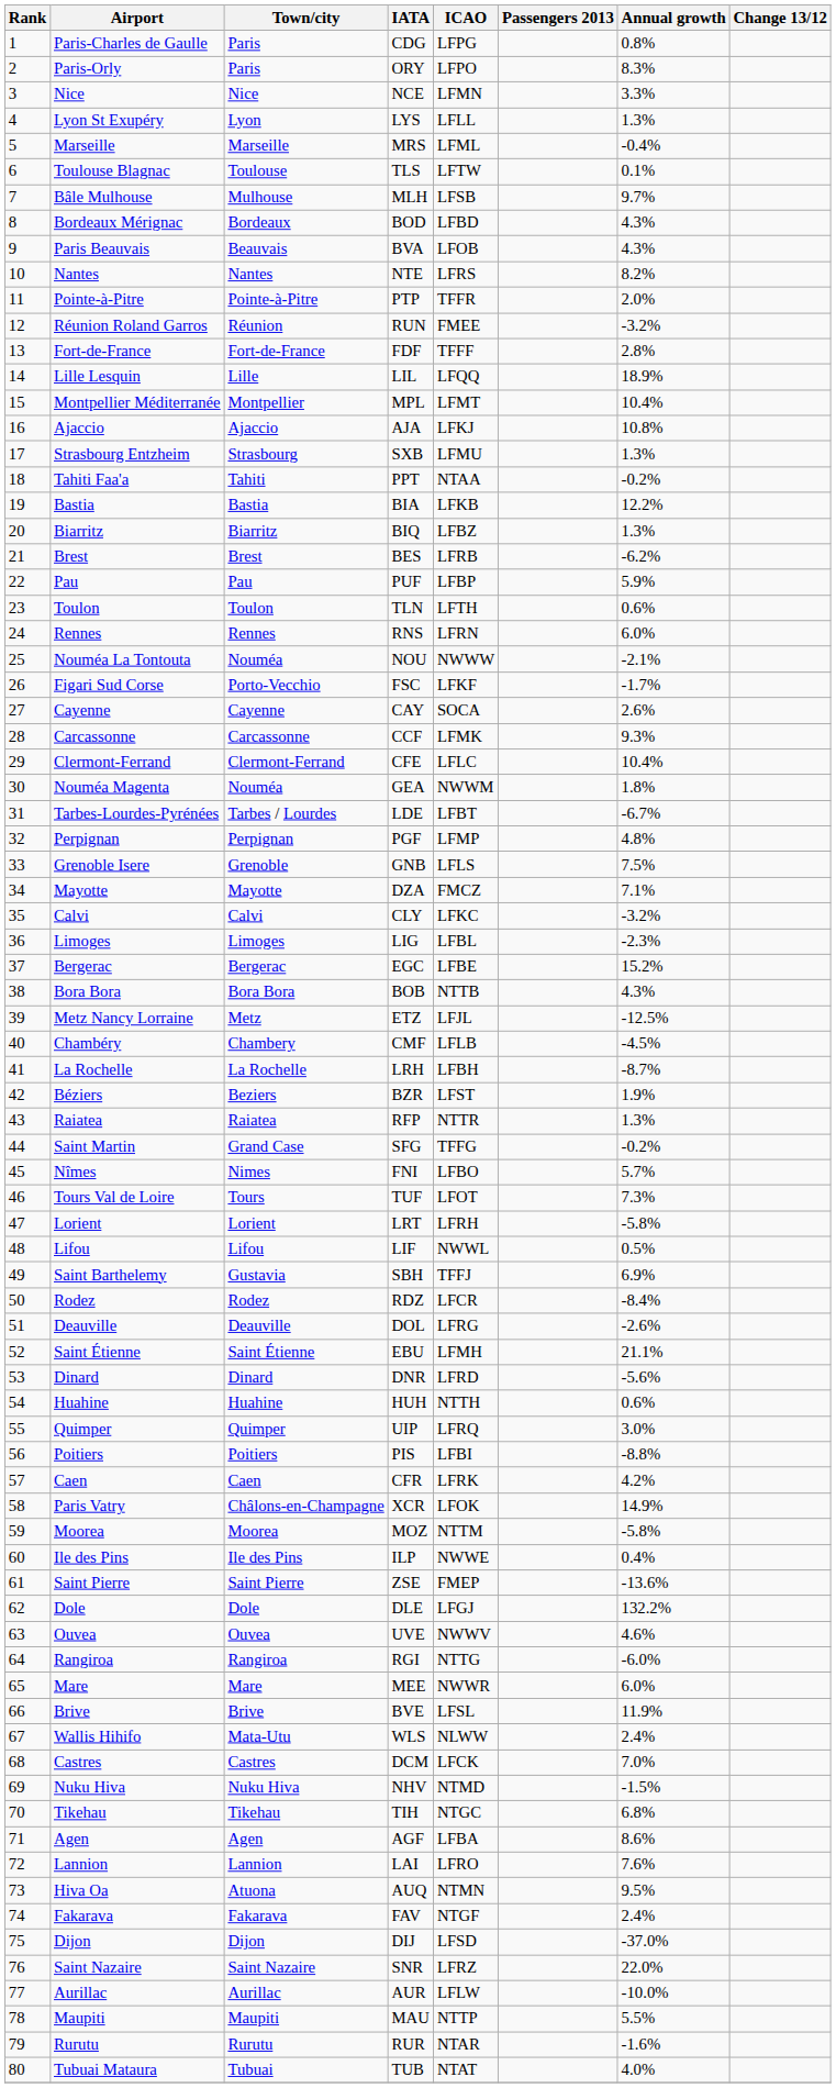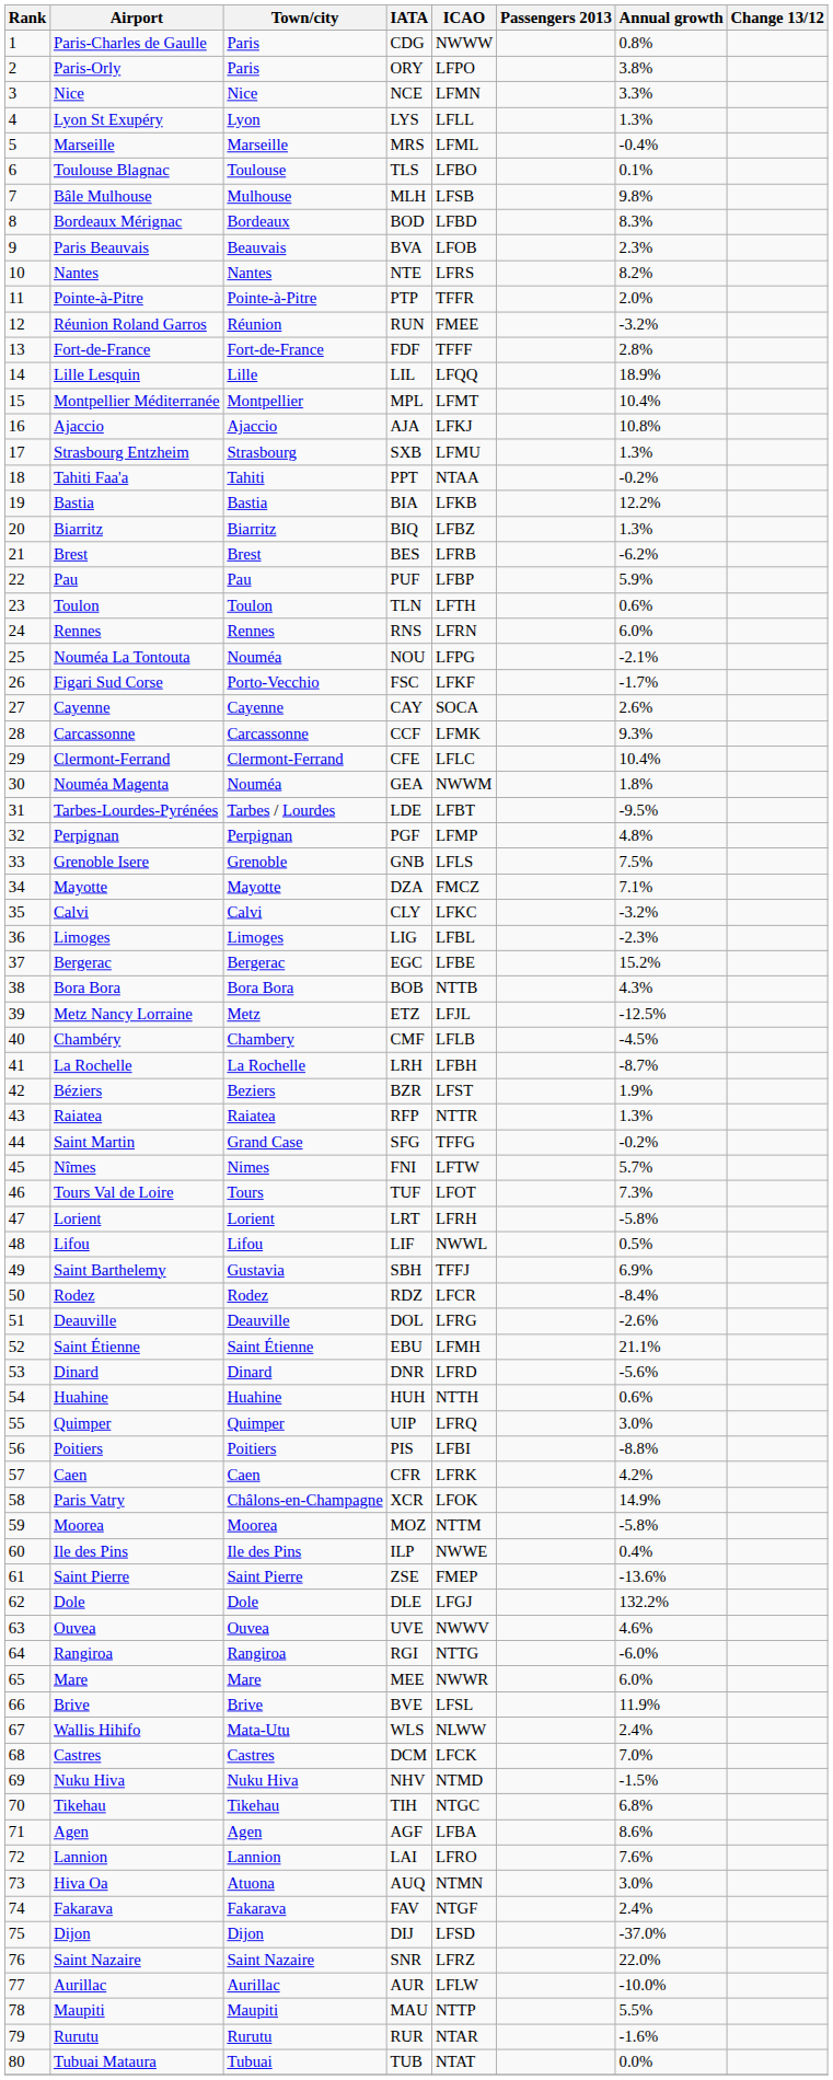 <table class="wikitable sortable">
 <tr>
 <th>Rank</th>
 <th>Airport</th>
 <th>Town/city</th>
 <th>IATA</th>
 <th>ICAO</th>
 <th>Passengers 2013</th>
 <th>Annual growth</th>
 <th>Change 13/12</th>
 </tr>
 <tr>
 <td>1</td>
 <td><a href='#'>Paris-Charles de Gaulle</a></td>
 <td><a href='#'>Paris</a></td>
 <td>CDG</td>
-<td>LFPG</td>
+<td>NWWW</td>
 <td style="text-align: right"></td>
 <td> 0.8%</td>
 <td></td>
 </tr>
 <tr>
 <td>2</td>
 <td><a href='#'>Paris-Orly</a></td>
 <td><a href='#'>Paris</a></td>
 <td>ORY</td>
 <td>LFPO</td>
 <td style="text-align: right"></td>
-<td> 8.3%</td>
+<td> 3.8%</td>
 <td></td>
 </tr>
 <tr>
 <td>3</td>
 <td><a href='#'>Nice</a></td>
 <td><a href='#'>Nice</a></td>
 <td>NCE</td>
 <td>LFMN</td>
 <td style="text-align: right"></td>
 <td> 3.3%</td>
 <td></td>
 </tr>
 <tr>
 <td>4</td>
 <td><a href='#'>Lyon St Exupéry</a></td>
 <td><a href='#'>Lyon</a></td>
 <td>LYS</td>
 <td>LFLL</td>
 <td style="text-align: right"></td>
 <td> 1.3%</td>
 <td></td>
 </tr>
 <tr>
 <td>5</td>
 <td><a href='#'>Marseille</a></td>
 <td><a href='#'>Marseille</a></td>
 <td>MRS</td>
 <td>LFML</td>
 <td style="text-align: right"></td>
 <td> -0.4%</td>
 <td></td>
 </tr>
 <tr>
 <td>6</td>
 <td><a href='#'>Toulouse Blagnac</a></td>
 <td><a href='#'>Toulouse</a></td>
 <td>TLS</td>
-<td>LFTW</td>
+<td>LFBO</td>
 <td style="text-align: right"></td>
 <td> 0.1%</td>
 <td></td>
 </tr>
 <tr>
 <td>7</td>
 <td><a href='#'>Bâle Mulhouse</a></td>
 <td><a href='#'>Mulhouse</a></td>
 <td>MLH</td>
 <td>LFSB</td>
 <td style="text-align: right"></td>
-<td> 9.7%</td>
+<td> 9.8%</td>
 <td></td>
 </tr>
 <tr>
 <td>8</td>
 <td><a href='#'>Bordeaux Mérignac</a></td>
 <td><a href='#'>Bordeaux</a></td>
 <td>BOD</td>
 <td>LFBD</td>
 <td style="text-align: right"></td>
-<td> 4.3%</td>
+<td> 8.3%</td>
 <td></td>
 </tr>
 <tr>
 <td>9</td>
 <td><a href='#'>Paris Beauvais</a></td>
 <td><a href='#'>Beauvais</a></td>
 <td>BVA</td>
 <td>LFOB</td>
 <td style="text-align: right"></td>
-<td> 4.3%</td>
+<td> 2.3%</td>
 <td></td>
 </tr>
 <tr>
 <td>10</td>
 <td><a href='#'>Nantes</a></td>
 <td><a href='#'>Nantes</a></td>
 <td>NTE</td>
 <td>LFRS</td>
 <td style="text-align: right"></td>
 <td> 8.2%</td>
 <td></td>
 </tr>
 <tr>
 <td>11</td>
 <td><a href='#'>Pointe-à-Pitre</a></td>
 <td><a href='#'>Pointe-à-Pitre</a></td>
 <td>PTP</td>
 <td>TFFR</td>
 <td style="text-align: right"></td>
 <td> 2.0%</td>
 <td></td>
 </tr>
 <tr>
 <td>12</td>
 <td><a href='#'>Réunion Roland Garros</a></td>
 <td><a href='#'>Réunion</a></td>
 <td>RUN</td>
 <td>FMEE</td>
 <td style="text-align: right"></td>
 <td> -3.2%</td>
 <td></td>
 </tr>
 <tr>
 <td>13</td>
 <td><a href='#'>Fort-de-France</a></td>
 <td><a href='#'>Fort-de-France</a></td>
 <td>FDF</td>
 <td>TFFF</td>
 <td style="text-align: right"></td>
 <td> 2.8%</td>
 <td></td>
 </tr>
 <tr>
 <td>14</td>
 <td><a href='#'>Lille Lesquin</a></td>
 <td><a href='#'>Lille</a></td>
 <td>LIL</td>
 <td>LFQQ</td>
 <td style="text-align: right"></td>
 <td> 18.9%</td>
 <td></td>
 </tr>
 <tr>
 <td>15</td>
 <td><a href='#'>Montpellier Méditerranée</a></td>
 <td><a href='#'>Montpellier</a></td>
 <td>MPL</td>
 <td>LFMT</td>
 <td style="text-align: right"></td>
 <td> 10.4%</td>
 <td></td>
 </tr>
 <tr>
 <td>16</td>
 <td><a href='#'>Ajaccio</a></td>
 <td><a href='#'>Ajaccio</a></td>
 <td>AJA</td>
 <td>LFKJ</td>
 <td style="text-align: right"></td>
 <td> 10.8%</td>
 <td></td>
 </tr>
 <tr>
 <td>17</td>
 <td><a href='#'>Strasbourg Entzheim</a></td>
 <td><a href='#'>Strasbourg</a></td>
 <td>SXB</td>
 <td>LFMU</td>
 <td style="text-align: right"></td>
 <td> 1.3%</td>
 <td></td>
 </tr>
 <tr>
 <td>18</td>
 <td><a href='#'>Tahiti Faa'a</a></td>
 <td><a href='#'>Tahiti</a></td>
 <td>PPT</td>
 <td>NTAA</td>
 <td style="text-align: right"></td>
 <td> -0.2%</td>
 <td></td>
 </tr>
 <tr>
 <td>19</td>
 <td><a href='#'>Bastia</a></td>
 <td><a href='#'>Bastia</a></td>
 <td>BIA</td>
 <td>LFKB</td>
 <td style="text-align: right"></td>
 <td> 12.2%</td>
 <td></td>
 </tr>
 <tr>
 <td>20</td>
 <td><a href='#'>Biarritz</a></td>
 <td><a href='#'>Biarritz</a></td>
 <td>BIQ</td>
 <td>LFBZ</td>
 <td style="text-align: right"></td>
 <td> 1.3%</td>
 <td></td>
 </tr>
 <tr>
 <td>21</td>
 <td><a href='#'>Brest</a></td>
 <td><a href='#'>Brest</a></td>
 <td>BES</td>
 <td>LFRB</td>
 <td style="text-align: right"></td>
 <td> -6.2%</td>
 <td></td>
 </tr>
 <tr>
 <td>22</td>
 <td><a href='#'>Pau</a></td>
 <td><a href='#'>Pau</a></td>
 <td>PUF</td>
 <td>LFBP</td>
 <td style="text-align: right"></td>
 <td> 5.9%</td>
 <td></td>
 </tr>
 <tr>
 <td>23</td>
 <td><a href='#'>Toulon</a></td>
 <td><a href='#'>Toulon</a></td>
 <td>TLN</td>
 <td>LFTH</td>
 <td style="text-align: right"></td>
 <td> 0.6%</td>
 <td></td>
 </tr>
 <tr>
 <td>24</td>
 <td><a href='#'>Rennes</a></td>
 <td><a href='#'>Rennes</a></td>
 <td>RNS</td>
 <td>LFRN</td>
 <td style="text-align: right"></td>
 <td> 6.0%</td>
 <td></td>
 </tr>
 <tr>
 <td>25</td>
 <td><a href='#'>Nouméa La Tontouta</a></td>
 <td><a href='#'>Nouméa</a></td>
 <td>NOU</td>
-<td>NWWW</td>
+<td>LFPG</td>
 <td style="text-align: right"></td>
 <td> -2.1%</td>
 <td></td>
 </tr>
 <tr>
 <td>26</td>
 <td><a href='#'>Figari Sud Corse</a></td>
 <td><a href='#'>Porto-Vecchio</a></td>
 <td>FSC</td>
 <td>LFKF</td>
 <td style="text-align: right"></td>
 <td> -1.7%</td>
 <td></td>
 </tr>
 <tr>
 <td>27</td>
 <td><a href='#'>Cayenne</a></td>
 <td><a href='#'>Cayenne</a></td>
 <td>CAY</td>
 <td>SOCA</td>
 <td style="text-align: right"></td>
 <td> 2.6%</td>
 <td></td>
 </tr>
 <tr>
 <td>28</td>
 <td><a href='#'>Carcassonne</a></td>
 <td><a href='#'>Carcassonne</a></td>
 <td>CCF</td>
 <td>LFMK</td>
 <td style="text-align: right"></td>
 <td> 9.3%</td>
 <td></td>
 </tr>
 <tr>
 <td>29</td>
 <td><a href='#'>Clermont-Ferrand</a></td>
 <td><a href='#'>Clermont-Ferrand</a></td>
 <td>CFE</td>
 <td>LFLC</td>
 <td style="text-align: right"></td>
 <td> 10.4%</td>
 <td></td>
 </tr>
 <tr>
 <td>30</td>
 <td><a href='#'>Nouméa Magenta</a></td>
 <td><a href='#'>Nouméa</a></td>
 <td>GEA</td>
 <td>NWWM</td>
 <td style="text-align: right"></td>
 <td> 1.8%</td>
 <td></td>
 </tr>
 <tr>
 <td>31</td>
 <td><a href='#'>Tarbes-Lourdes-Pyrénées</a></td>
 <td><a href='#'>Tarbes</a> / <a href='#'>Lourdes</a></td>
 <td>LDE</td>
 <td>LFBT</td>
 <td style="text-align: right"></td>
-<td> -6.7%</td>
+<td> -9.5%</td>
 <td></td>
 </tr>
 <tr>
 <td>32</td>
 <td><a href='#'>Perpignan</a></td>
 <td><a href='#'>Perpignan</a></td>
 <td>PGF</td>
 <td>LFMP</td>
 <td style="text-align: right"></td>
 <td> 4.8%</td>
 <td></td>
 </tr>
 <tr>
 <td>33</td>
 <td><a href='#'>Grenoble Isere</a></td>
 <td><a href='#'>Grenoble</a></td>
 <td>GNB</td>
 <td>LFLS</td>
 <td style="text-align: right"></td>
 <td> 7.5%</td>
 <td></td>
 </tr>
 <tr>
 <td>34</td>
 <td><a href='#'>Mayotte</a></td>
 <td><a href='#'>Mayotte</a></td>
 <td>DZA</td>
 <td>FMCZ</td>
 <td style="text-align: right"></td>
 <td> 7.1%</td>
 <td></td>
 </tr>
 <tr>
 <td>35</td>
 <td><a href='#'>Calvi</a></td>
 <td><a href='#'>Calvi</a></td>
 <td>CLY</td>
 <td>LFKC</td>
 <td style="text-align: right"></td>
 <td> -3.2%</td>
 <td></td>
 </tr>
 <tr>
 <td>36</td>
 <td><a href='#'>Limoges</a></td>
 <td><a href='#'>Limoges</a></td>
 <td>LIG</td>
 <td>LFBL</td>
 <td style="text-align: right"></td>
 <td> -2.3%</td>
 <td></td>
 </tr>
 <tr>
 <td>37</td>
 <td><a href='#'>Bergerac</a></td>
 <td><a href='#'>Bergerac</a></td>
 <td>EGC</td>
 <td>LFBE</td>
 <td style="text-align: right"></td>
 <td> 15.2%</td>
 <td></td>
 </tr>
 <tr>
 <td>38</td>
 <td><a href='#'>Bora Bora</a></td>
 <td><a href='#'>Bora Bora</a></td>
 <td>BOB</td>
 <td>NTTB</td>
 <td style="text-align: right"></td>
 <td> 4.3%</td>
 <td></td>
 </tr>
 <tr>
 <td>39</td>
 <td><a href='#'>Metz Nancy Lorraine</a></td>
 <td><a href='#'>Metz</a></td>
 <td>ETZ</td>
 <td>LFJL</td>
 <td style="text-align: right"></td>
 <td> -12.5%</td>
 <td></td>
 </tr>
 <tr>
 <td>40</td>
 <td><a href='#'>Chambéry</a></td>
 <td><a href='#'>Chambery</a></td>
 <td>CMF</td>
 <td>LFLB</td>
 <td style="text-align: right"></td>
 <td> -4.5%</td>
 <td></td>
 </tr>
 <tr>
 <td>41</td>
 <td><a href='#'>La Rochelle</a></td>
 <td><a href='#'>La Rochelle</a></td>
 <td>LRH</td>
 <td>LFBH</td>
 <td style="text-align: right"></td>
 <td> -8.7%</td>
 <td></td>
 </tr>
 <tr>
 <td>42</td>
 <td><a href='#'>Béziers</a></td>
 <td><a href='#'>Beziers</a></td>
 <td>BZR</td>
 <td>LFST</td>
 <td style="text-align: right"></td>
 <td> 1.9%</td>
 <td></td>
 </tr>
 <tr>
 <td>43</td>
 <td><a href='#'>Raiatea</a></td>
 <td><a href='#'>Raiatea</a></td>
 <td>RFP</td>
 <td>NTTR</td>
 <td style="text-align: right"></td>
 <td> 1.3%</td>
 <td></td>
 </tr>
 <tr>
 <td>44</td>
 <td><a href='#'>Saint Martin</a></td>
 <td><a href='#'>Grand Case</a></td>
 <td>SFG</td>
 <td>TFFG</td>
 <td style="text-align: right"></td>
 <td> -0.2%</td>
 <td></td>
 </tr>
 <tr>
 <td>45</td>
 <td><a href='#'>Nîmes</a></td>
 <td><a href='#'>Nimes</a></td>
 <td>FNI</td>
-<td>LFBO</td>
+<td>LFTW</td>
 <td style="text-align: right"></td>
 <td> 5.7%</td>
 <td></td>
 </tr>
 <tr>
 <td>46</td>
 <td><a href='#'>Tours Val de Loire</a></td>
 <td><a href='#'>Tours</a></td>
 <td>TUF</td>
 <td>LFOT</td>
 <td style="text-align: right"></td>
 <td> 7.3%</td>
 <td></td>
 </tr>
 <tr>
 <td>47</td>
 <td><a href='#'>Lorient</a></td>
 <td><a href='#'>Lorient</a></td>
 <td>LRT</td>
 <td>LFRH</td>
 <td style="text-align: right"></td>
 <td> -5.8%</td>
 <td></td>
 </tr>
 <tr>
 <td>48</td>
 <td><a href='#'>Lifou</a></td>
 <td><a href='#'>Lifou</a></td>
 <td>LIF</td>
 <td>NWWL</td>
 <td style="text-align: right"></td>
 <td> 0.5%</td>
 <td></td>
 </tr>
 <tr>
 <td>49</td>
 <td><a href='#'>Saint Barthelemy</a></td>
 <td><a href='#'>Gustavia</a></td>
 <td>SBH</td>
 <td>TFFJ</td>
 <td style="text-align: right"></td>
 <td> 6.9%</td>
 <td></td>
 </tr>
 <tr>
 <td>50</td>
 <td><a href='#'>Rodez</a></td>
 <td><a href='#'>Rodez</a></td>
 <td>RDZ</td>
 <td>LFCR</td>
 <td style="text-align: right"></td>
 <td> -8.4%</td>
 <td></td>
 </tr>
 <tr>
 <td>51</td>
 <td><a href='#'>Deauville</a></td>
 <td><a href='#'>Deauville</a></td>
 <td>DOL</td>
 <td>LFRG</td>
 <td style="text-align: right"></td>
 <td> -2.6%</td>
 <td></td>
 </tr>
 <tr>
 <td>52</td>
 <td><a href='#'>Saint Étienne</a></td>
 <td><a href='#'>Saint Étienne</a></td>
 <td>EBU</td>
 <td>LFMH</td>
 <td style="text-align: right"></td>
 <td> 21.1%</td>
 <td></td>
 </tr>
 <tr>
 <td>53</td>
 <td><a href='#'>Dinard</a></td>
 <td><a href='#'>Dinard</a></td>
 <td>DNR</td>
 <td>LFRD</td>
 <td style="text-align: right"></td>
 <td> -5.6%</td>
 <td></td>
 </tr>
 <tr>
 <td>54</td>
 <td><a href='#'>Huahine</a></td>
 <td><a href='#'>Huahine</a></td>
 <td>HUH</td>
 <td>NTTH</td>
 <td style="text-align: right"></td>
 <td> 0.6%</td>
 <td></td>
 </tr>
 <tr>
 <td>55</td>
 <td><a href='#'>Quimper</a></td>
 <td><a href='#'>Quimper</a></td>
 <td>UIP</td>
 <td>LFRQ</td>
 <td style="text-align: right"></td>
 <td> 3.0%</td>
 <td></td>
 </tr>
 <tr>
 <td>56</td>
 <td><a href='#'>Poitiers</a></td>
 <td><a href='#'>Poitiers</a></td>
 <td>PIS</td>
 <td>LFBI</td>
 <td style="text-align: right"></td>
 <td> -8.8%</td>
 <td></td>
 </tr>
 <tr>
 <td>57</td>
 <td><a href='#'>Caen</a></td>
 <td><a href='#'>Caen</a></td>
 <td>CFR</td>
 <td>LFRK</td>
 <td style="text-align: right"></td>
 <td> 4.2%</td>
 <td></td>
 </tr>
 <tr>
 <td>58</td>
 <td><a href='#'>Paris Vatry</a></td>
 <td><a href='#'>Châlons-en-Champagne</a></td>
 <td>XCR</td>
 <td>LFOK</td>
 <td style="text-align: right"></td>
 <td> 14.9%</td>
 <td></td>
 </tr>
 <tr>
 <td>59</td>
 <td><a href='#'>Moorea</a></td>
 <td><a href='#'>Moorea</a></td>
 <td>MOZ</td>
 <td>NTTM</td>
 <td style="text-align: right"></td>
 <td> -5.8%</td>
 <td></td>
 </tr>
 <tr>
 <td>60</td>
 <td><a href='#'>Ile des Pins</a></td>
 <td><a href='#'>Ile des Pins</a></td>
 <td>ILP</td>
 <td>NWWE</td>
 <td style="text-align: right"></td>
 <td> 0.4%</td>
 <td></td>
 </tr>
 <tr>
 <td>61</td>
 <td><a href='#'>Saint Pierre</a></td>
 <td><a href='#'>Saint Pierre</a></td>
 <td>ZSE</td>
 <td>FMEP</td>
 <td style="text-align: right"></td>
 <td> -13.6%</td>
 <td></td>
 </tr>
 <tr>
 <td>62</td>
 <td><a href='#'>Dole</a></td>
 <td><a href='#'>Dole</a></td>
 <td>DLE</td>
 <td>LFGJ</td>
 <td style="text-align: right"></td>
 <td> 132.2%</td>
 <td></td>
 </tr>
 <tr>
 <td>63</td>
 <td><a href='#'>Ouvea</a></td>
 <td><a href='#'>Ouvea</a></td>
 <td>UVE</td>
 <td>NWWV</td>
 <td style="text-align: right"></td>
 <td> 4.6%</td>
 <td></td>
 </tr>
 <tr>
 <td>64</td>
 <td><a href='#'>Rangiroa</a></td>
 <td><a href='#'>Rangiroa</a></td>
 <td>RGI</td>
 <td>NTTG</td>
 <td style="text-align: right"></td>
 <td> -6.0%</td>
 <td></td>
 </tr>
 <tr>
 <td>65</td>
 <td><a href='#'>Mare</a></td>
 <td><a href='#'>Mare</a></td>
 <td>MEE</td>
 <td>NWWR</td>
 <td style="text-align: right"></td>
 <td> 6.0%</td>
 <td></td>
 </tr>
 <tr>
 <td>66</td>
 <td><a href='#'>Brive</a></td>
 <td><a href='#'>Brive</a></td>
 <td>BVE</td>
 <td>LFSL</td>
 <td style="text-align: right"></td>
 <td> 11.9%</td>
 <td></td>
 </tr>
 <tr>
 <td>67</td>
 <td><a href='#'>Wallis Hihifo</a></td>
 <td><a href='#'>Mata-Utu</a></td>
 <td>WLS</td>
 <td>NLWW</td>
 <td style="text-align: right"></td>
 <td> 2.4%</td>
 <td></td>
 </tr>
 <tr>
 <td>68</td>
 <td><a href='#'>Castres</a></td>
 <td><a href='#'>Castres</a></td>
 <td>DCM</td>
 <td>LFCK</td>
 <td style="text-align: right"></td>
 <td> 7.0%</td>
 <td></td>
 </tr>
 <tr>
 <td>69</td>
 <td><a href='#'>Nuku Hiva</a></td>
 <td><a href='#'>Nuku Hiva</a></td>
 <td>NHV</td>
 <td>NTMD</td>
 <td style="text-align: right"></td>
 <td> -1.5%</td>
 <td></td>
 </tr>
 <tr>
 <td>70</td>
 <td><a href='#'>Tikehau</a></td>
 <td><a href='#'>Tikehau</a></td>
 <td>TIH</td>
 <td>NTGC</td>
 <td style="text-align: right"></td>
 <td> 6.8%</td>
 <td></td>
 </tr>
 <tr>
 <td>71</td>
 <td><a href='#'>Agen</a></td>
 <td><a href='#'>Agen</a></td>
 <td>AGF</td>
 <td>LFBA</td>
 <td style="text-align: right"></td>
 <td> 8.6%</td>
 <td></td>
 </tr>
 <tr>
 <td>72</td>
 <td><a href='#'>Lannion</a></td>
 <td><a href='#'>Lannion</a></td>
 <td>LAI</td>
 <td>LFRO</td>
 <td style="text-align: right"></td>
 <td> 7.6%</td>
 <td></td>
 </tr>
 <tr>
 <td>73</td>
 <td><a href='#'>Hiva Oa</a></td>
 <td><a href='#'>Atuona</a></td>
 <td>AUQ</td>
 <td>NTMN</td>
 <td style="text-align: right"></td>
-<td> 9.5%</td>
+<td> 3.0%</td>
 <td></td>
 </tr>
 <tr>
 <td>74</td>
 <td><a href='#'>Fakarava</a></td>
 <td><a href='#'>Fakarava</a></td>
 <td>FAV</td>
 <td>NTGF</td>
 <td style="text-align: right"></td>
 <td> 2.4%</td>
 <td></td>
 </tr>
 <tr>
 <td>75</td>
 <td><a href='#'>Dijon</a></td>
 <td><a href='#'>Dijon</a></td>
 <td>DIJ</td>
 <td>LFSD</td>
 <td style="text-align: right"></td>
 <td> -37.0%</td>
 <td></td>
 </tr>
 <tr>
 <td>76</td>
 <td><a href='#'>Saint Nazaire</a></td>
 <td><a href='#'>Saint Nazaire</a></td>
 <td>SNR</td>
 <td>LFRZ</td>
 <td style="text-align: right"></td>
 <td> 22.0%</td>
 <td></td>
 </tr>
 <tr>
 <td>77</td>
 <td><a href='#'>Aurillac</a></td>
 <td><a href='#'>Aurillac</a></td>
 <td>AUR</td>
 <td>LFLW</td>
 <td style="text-align: right"></td>
 <td> -10.0%</td>
 <td></td>
 </tr>
 <tr>
 <td>78</td>
 <td><a href='#'>Maupiti</a></td>
 <td><a href='#'>Maupiti</a></td>
 <td>MAU</td>
 <td>NTTP</td>
 <td style="text-align: right"></td>
 <td> 5.5%</td>
 <td></td>
 </tr>
 <tr>
 <td>79</td>
 <td><a href='#'>Rurutu</a></td>
 <td><a href='#'>Rurutu</a></td>
 <td>RUR</td>
 <td>NTAR</td>
 <td style="text-align: right"></td>
 <td> -1.6%</td>
 <td></td>
 </tr>
 <tr>
 <td>80</td>
 <td><a href='#'>Tubuai Mataura</a></td>
 <td><a href='#'>Tubuai</a></td>
 <td>TUB</td>
 <td>NTAT</td>
 <td style="text-align: right"></td>
-<td> 4.0%</td>
+<td> 0.0%</td>
 <td></td>
 </tr>
 <tr>
 </tr>
 </table>
